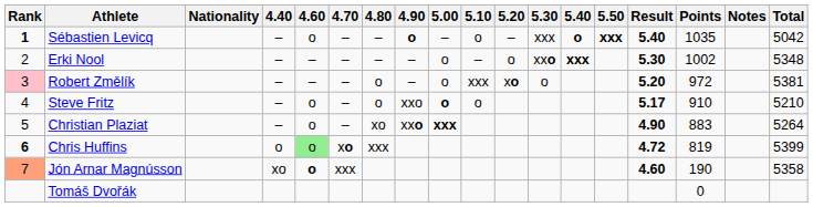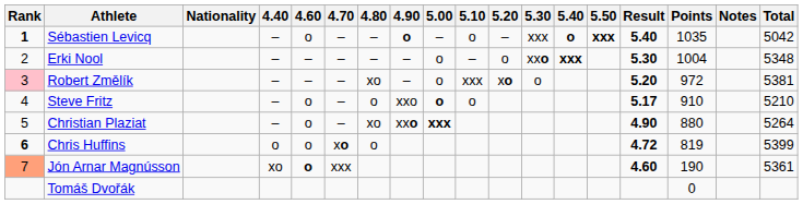 <table class="wikitable sortable" style="text-align:center;font-size:95%">
 <tr>
 <th>Rank</th>
 <th>Athlete</th>
 <th>Nationality</th>
 <th>4.40</th>
 <th>4.60</th>
 <th>4.70</th>
 <th>4.80</th>
 <th>4.90</th>
 <th>5.00</th>
 <th>5.10</th>
 <th>5.20</th>
 <th>5.30</th>
 <th>5.40</th>
 <th>5.50</th>
 <th>Result</th>
 <th>Points</th>
 <th>Notes</th>
 <th>Total</th>
 </tr>
 <tr>
 <td><strong>1</strong></td>
 <td align="left"><a href='#'>Sébastien Levicq</a></td>
 <td align=left></td>
 <td>–</td>
 <td>o</td>
 <td>–</td>
 <td>–</td>
 <td><strong>o</strong></td>
 <td>–</td>
 <td>o</td>
 <td>–</td>
 <td>xxx</td>
 <td><strong>o</strong></td>
 <td><strong>xxx</strong></td>
 <td><strong>5.40</strong></td>
 <td>1035</td>
 <td></td>
 <td>5042</td>
 </tr>
 <tr>
 <td>2</td>
 <td align="left"><a href='#'>Erki Nool</a></td>
 <td align=left></td>
 <td>–</td>
 <td>–</td>
 <td>–</td>
 <td>–</td>
 <td>–</td>
 <td>o</td>
 <td>–</td>
 <td>o</td>
 <td>xx<strong>o</strong></td>
 <td><strong>xxx</strong></td>
 <td></td>
 <td><strong>5.30</strong></td>
-<td>1002</td>
+<td>1004</td>
 <td></td>
 <td>5348</td>
 </tr>
 <tr>
 <td style="background: pink;">3</td>
 <td align="left"><a href='#'>Robert Změlík</a></td>
 <td align=left></td>
 <td>–</td>
 <td>–</td>
 <td>–</td>
-<td>o</td>
+<td>xo</td>
 <td>–</td>
 <td>o</td>
 <td>xxx</td>
 <td>x<strong>o</strong></td>
 <td>o</td>
 <td></td>
 <td></td>
 <td><strong>5.20</strong></td>
 <td>972</td>
 <td></td>
 <td>5381</td>
 </tr>
 <tr>
 <td>4</td>
 <td align="left"><a href='#'>Steve Fritz</a></td>
 <td align=left></td>
 <td>–</td>
 <td>o</td>
 <td>–</td>
 <td>o</td>
 <td>xxo</td>
 <td><strong>o</strong></td>
 <td>o</td>
 <td></td>
 <td></td>
 <td></td>
 <td></td>
 <td><strong>5.17</strong></td>
 <td>910</td>
 <td></td>
 <td>5210</td>
 </tr>
 <tr>
 <td>5</td>
 <td align="left"><a href='#'>Christian Plaziat</a></td>
 <td align=left></td>
 <td>–</td>
 <td>o</td>
 <td>–</td>
 <td>xo</td>
 <td>xx<strong>o</strong></td>
 <td><strong>xxx</strong></td>
 <td></td>
 <td></td>
 <td></td>
 <td></td>
 <td></td>
 <td><strong>4.90</strong></td>
-<td>883</td>
+<td>880</td>
 <td></td>
 <td>5264</td>
 </tr>
 <tr>
 <td><strong>6</strong></td>
 <td align="left"><a href='#'>Chris Huffins</a></td>
 <td align=left></td>
 <td>o</td>
-<td style="background: lightgreen;">o</td>
+<td>o</td>
 <td>x<strong>o</strong></td>
-<td>xxx</td>
+<td>o</td>
 <td></td>
 <td></td>
 <td></td>
 <td></td>
 <td></td>
 <td></td>
 <td></td>
 <td><strong>4.72</strong></td>
 <td>819</td>
 <td></td>
 <td>5399</td>
 </tr>
 <tr>
 <td style="background: lightsalmon;">7</td>
 <td align="left"><a href='#'>Jón Arnar Magnússon</a></td>
 <td align=left></td>
 <td>xo</td>
 <td><strong>o</strong></td>
 <td>xxx</td>
 <td></td>
 <td></td>
 <td></td>
 <td></td>
 <td></td>
 <td></td>
 <td></td>
 <td></td>
 <td><strong>4.60</strong></td>
 <td>190</td>
 <td></td>
-<td>5358</td>
+<td>5361</td>
 </tr>
 <tr>
 <td></td>
 <td align="left"><a href='#'>Tomáš Dvořák</a></td>
 <td align=left></td>
 <td></td>
 <td></td>
 <td></td>
 <td></td>
 <td></td>
 <td></td>
 <td></td>
 <td></td>
 <td></td>
 <td></td>
 <td></td>
 <td><strong></strong></td>
 <td>0</td>
 <td></td>
 <td></td>
 </tr>
 </table>
